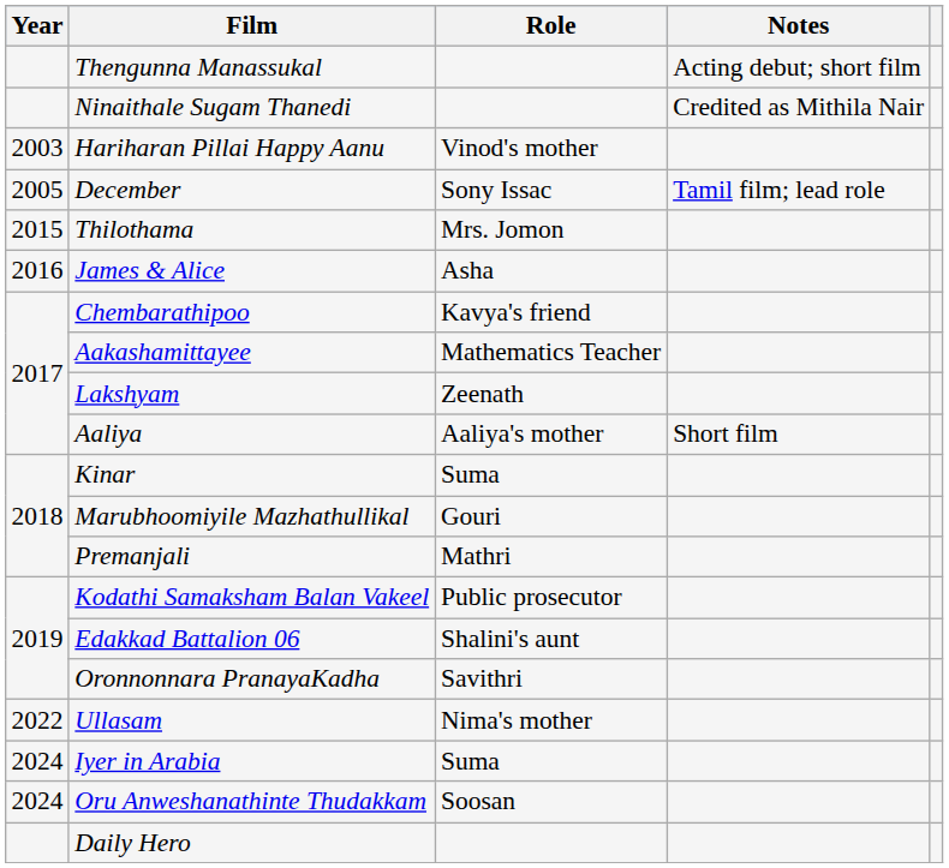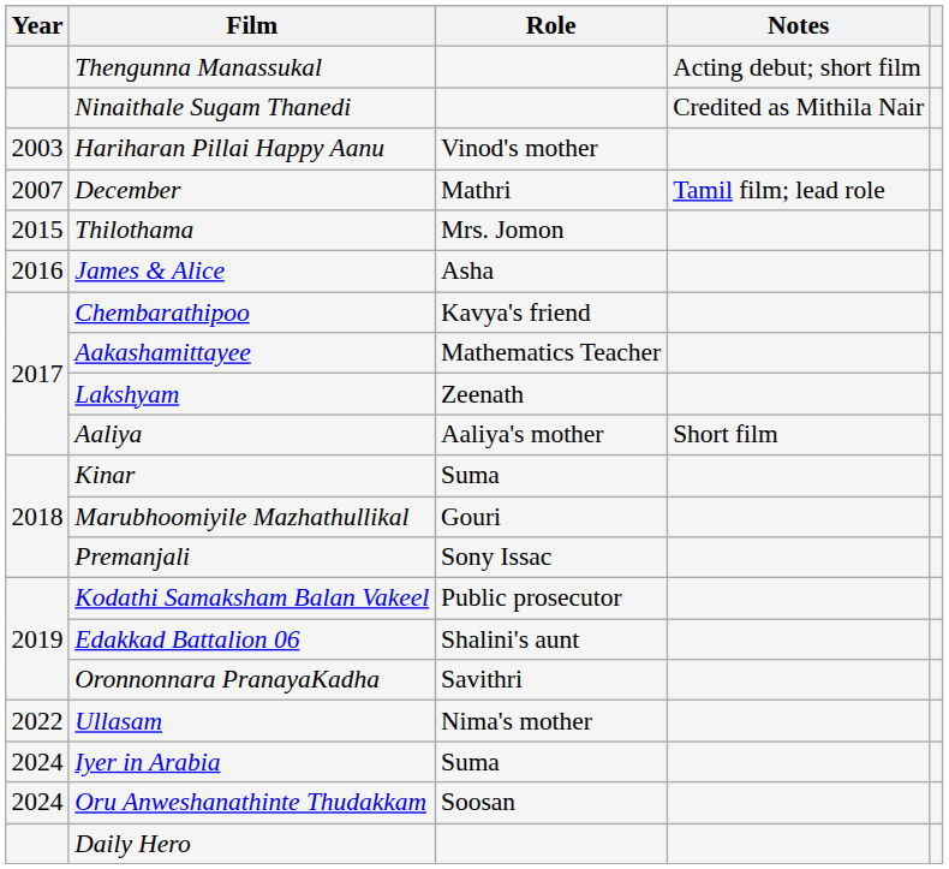 <table class="wikitable sortable" style="background:#f5f5f5;">
 <tr style="background:#B0C4DE;">
 <th>Year</th>
 <th>Film</th>
 <th>Role</th>
 <th>Notes</th>
 <th></th>
 </tr>
 <tr>
 <td></td>
 <td><em>Thengunna Manassukal</em></td>
 <td></td>
 <td>Acting debut; short film</td>
 <td></td>
 </tr>
 <tr>
 <td></td>
 <td><em>Ninaithale Sugam Thanedi</em></td>
 <td></td>
 <td>Credited as Mithila Nair</td>
 <td></td>
 </tr>
 <tr>
 <td>2003</td>
 <td><em>Hariharan Pillai Happy Aanu </em></td>
 <td>Vinod's mother</td>
 <td></td>
 <td></td>
 </tr>
 <tr>
-<td>2005</td>
+<td>2007</td>
 <td><em>December</em></td>
-<td>Sony Issac</td>
+<td>Mathri</td>
 <td><a href='#'>Tamil</a> film; lead role</td>
 <td></td>
 </tr>
 <tr>
 <td>2015</td>
 <td><em>Thilothama</em></td>
 <td>Mrs. Jomon</td>
 <td></td>
 <td></td>
 </tr>
 <tr>
 <td>2016</td>
 <td><em><a href='#'>James & Alice</a></em></td>
 <td>Asha</td>
 <td></td>
 <td></td>
 </tr>
 <tr>
 <td rowspan=4>2017</td>
 <td><em><a href='#'>Chembarathipoo</a></em></td>
 <td>Kavya's friend</td>
 <td></td>
 <td></td>
 </tr>
 <tr>
 <td><em><a href='#'>Aakashamittayee</a></em></td>
 <td>Mathematics Teacher</td>
 <td></td>
 <td></td>
 </tr>
 <tr>
 <td><em><a href='#'>Lakshyam</a></em></td>
 <td>Zeenath</td>
 <td></td>
 <td></td>
 </tr>
 <tr>
 <td><em>Aaliya</em></td>
 <td>Aaliya's mother</td>
 <td>Short film</td>
 <td></td>
 </tr>
 <tr>
 <td rowspan=3>2018</td>
 <td><em>Kinar</em></td>
 <td>Suma</td>
 <td></td>
 <td></td>
 </tr>
 <tr>
 <td><em>Marubhoomiyile Mazhathullikal</em></td>
 <td>Gouri</td>
 <td></td>
 <td></td>
 </tr>
 <tr>
 <td><em>Premanjali</em></td>
-<td>Mathri</td>
+<td>Sony Issac</td>
 <td></td>
 <td></td>
 </tr>
 <tr>
 <td rowspan=3>2019</td>
 <td><em><a href='#'>Kodathi Samaksham Balan Vakeel</a></em></td>
 <td>Public prosecutor</td>
 <td></td>
 <td></td>
 </tr>
 <tr>
 <td><em><a href='#'>Edakkad Battalion 06</a></em></td>
 <td>Shalini's aunt</td>
 <td></td>
 <td></td>
 </tr>
 <tr>
 <td><em>Oronnonnara PranayaKadha</em></td>
 <td>Savithri</td>
 <td></td>
 <td></td>
 </tr>
 <tr>
 <td>2022</td>
 <td><em><a href='#'>Ullasam</a></em></td>
 <td>Nima's mother</td>
 <td></td>
 <td></td>
 </tr>
 <tr>
 <td>2024</td>
 <td><em><a href='#'>Iyer in Arabia</a></em></td>
 <td>Suma</td>
 <td></td>
 <td></td>
 </tr>
 <tr>
 <td>2024</td>
 <td><em><a href='#'>Oru Anweshanathinte Thudakkam</a></em></td>
 <td>Soosan</td>
 <td></td>
 <td></td>
 </tr>
 <tr>
 <td></td>
 <td><em>Daily Hero</em></td>
 <td></td>
 <td></td>
 <td></td>
 </tr>
 <tr>
 </tr>
 </table>
